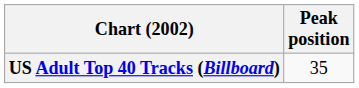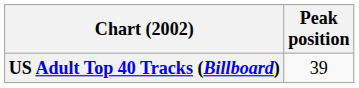 <table class="wikitable plainrowheaders" style="text-align:center">
 <tr>
 <th>Chart (2002)</th>
 <th>Peak<br>position</th>
 </tr>
 <tr>
 <th scope="row">US <a href='#'>Adult Top 40 Tracks</a> (<em><a href='#'>Billboard</a></em>)</th>
-<td>35</td>
+<td>39</td>
 </tr>
 </table>
